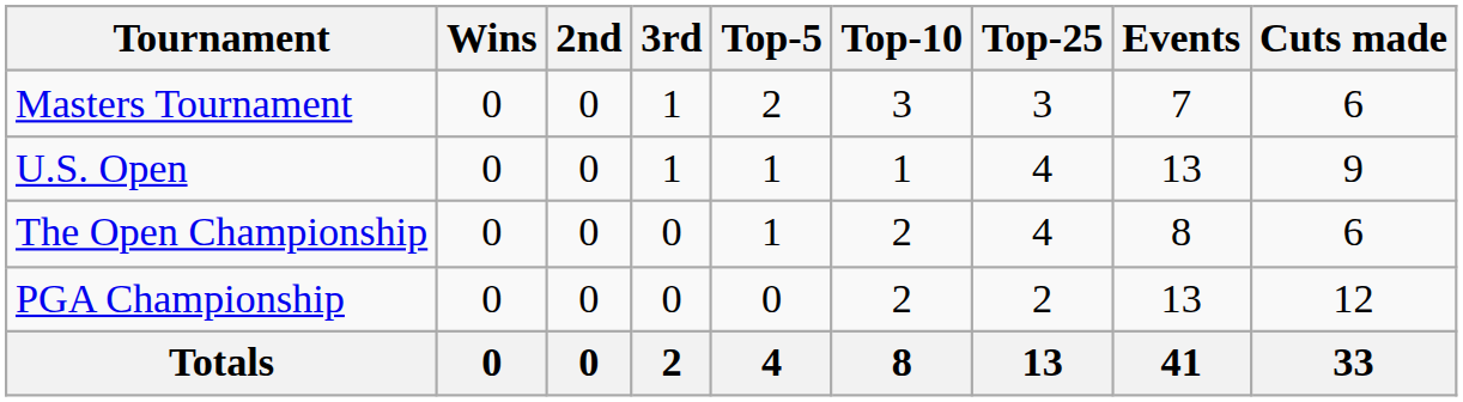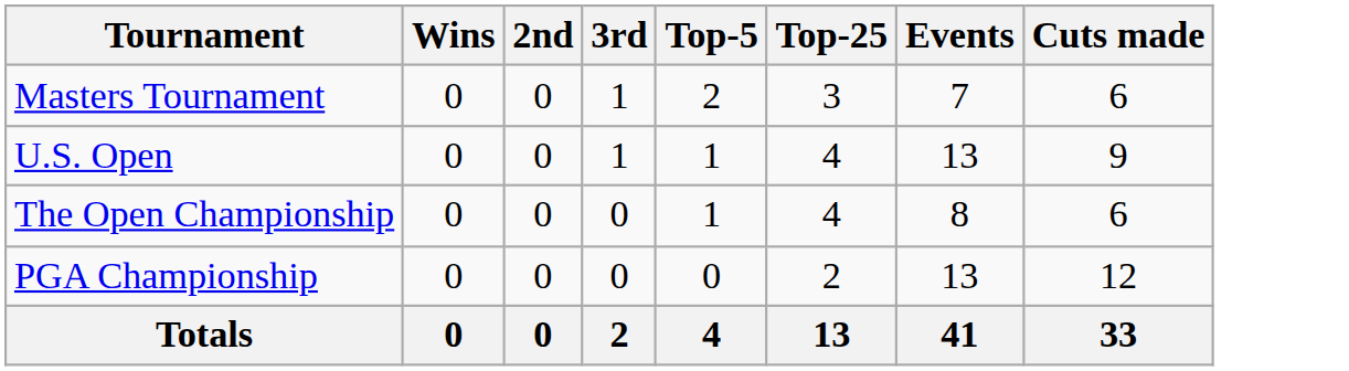 <table class=wikitable style=text-align:center>
 <tr>
 <th>Tournament</th>
 <th>Wins</th>
 <th>2nd</th>
 <th>3rd</th>
 <th>Top-5</th>
-<th>Top-10</th>
 <th>Top-25</th>
 <th>Events</th>
 <th>Cuts made</th>
 </tr>
 <tr>
 <td align=left><a href='#'>Masters Tournament</a></td>
 <td>0</td>
 <td>0</td>
 <td>1</td>
 <td>2</td>
 <td>3</td>
-<td>3</td>
 <td>7</td>
 <td>6</td>
 </tr>
 <tr>
 <td align=left><a href='#'>U.S. Open</a></td>
 <td>0</td>
 <td>0</td>
-<td>1</td>
 <td>1</td>
 <td>1</td>
 <td>4</td>
 <td>13</td>
 <td>9</td>
 </tr>
 <tr>
 <td align=left><a href='#'>The Open Championship</a></td>
 <td>0</td>
 <td>0</td>
 <td>0</td>
 <td>1</td>
-<td>2</td>
 <td>4</td>
 <td>8</td>
 <td>6</td>
 </tr>
 <tr>
 <td align=left><a href='#'>PGA Championship</a></td>
 <td>0</td>
 <td>0</td>
 <td>0</td>
 <td>0</td>
 <td>2</td>
-<td>2</td>
 <td>13</td>
 <td>12</td>
 </tr>
 <tr>
 <th>Totals</th>
 <th>0</th>
 <th>0</th>
 <th>2</th>
 <th>4</th>
-<th>8</th>
 <th>13</th>
 <th>41</th>
 <th>33</th>
 </tr>
 </table>
